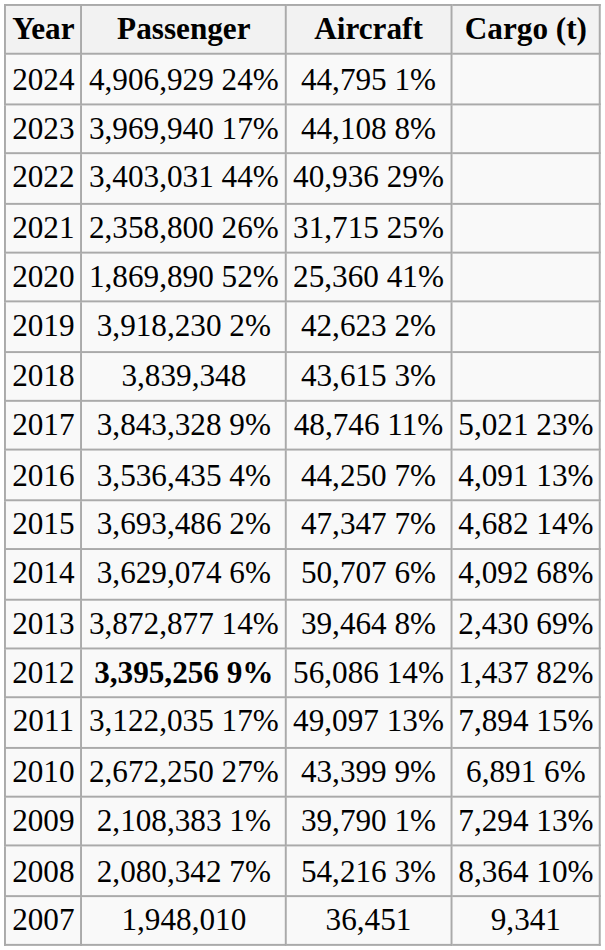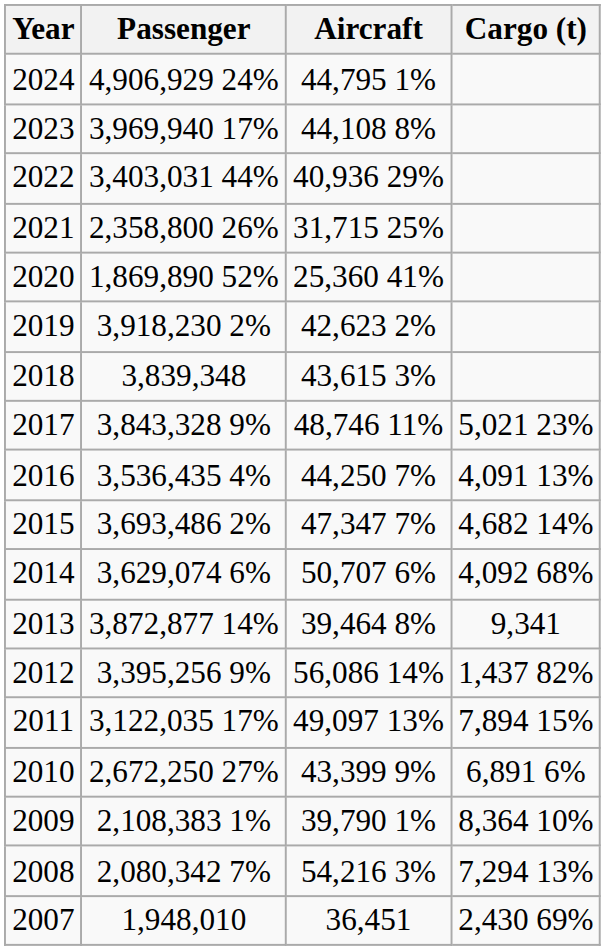 <table class="wikitable">
 <tr>
 <th>Year</th>
 <th style="text-align:center;">Passenger</th>
 <th>Aircraft</th>
 <th>Cargo (t)</th>
 </tr>
 <tr style="text-align:center;">
 <td>2024</td>
 <td style="text-align:center;">4,906,929  24%</td>
 <td>44,795  1%</td>
 <td></td>
 </tr>
 <tr style="text-align:center;">
 <td>2023</td>
 <td style="text-align:center;">3,969,940  17%</td>
 <td>44,108  8%</td>
 <td></td>
 </tr>
 <tr style="text-align:center;">
 <td>2022</td>
 <td style="text-align:center;">3,403,031  44%</td>
 <td>40,936  29%</td>
 <td></td>
 </tr>
 <tr style="text-align:center;">
 <td>2021</td>
 <td style="text-align:center;">2,358,800  26%</td>
 <td>31,715  25%</td>
 <td></td>
 </tr>
 <tr style="text-align:center;">
 <td>2020</td>
 <td style="text-align:center;">1,869,890  52%</td>
 <td>25,360  41%</td>
 <td></td>
 </tr>
 <tr style="text-align:center;">
 <td>2019</td>
 <td style="text-align:center;">3,918,230  2%</td>
 <td>42,623  2%</td>
 <td></td>
 </tr>
 <tr style="text-align:center;">
 <td>2018</td>
 <td style="text-align:center;">3,839,348 </td>
 <td>43,615  3%</td>
 <td></td>
 </tr>
 <tr style="text-align:center;">
 <td>2017</td>
 <td style="text-align:center;">3,843,328  9%</td>
 <td>48,746  11%</td>
 <td>5,021  23%</td>
 </tr>
 <tr style="text-align:center;">
 <td>2016</td>
 <td style="text-align:center;">3,536,435  4%</td>
 <td>44,250  7%</td>
 <td>4,091  13%</td>
 </tr>
 <tr style="text-align:center;">
 <td>2015</td>
 <td style="text-align:center;">3,693,486  2%</td>
 <td>47,347  7%</td>
 <td>4,682  14%</td>
 </tr>
 <tr style="text-align:center;">
 <td>2014</td>
 <td style="text-align:center;">3,629,074  6%</td>
 <td>50,707  6%</td>
 <td>4,092  68%</td>
 </tr>
 <tr style="text-align:center;">
 <td>2013</td>
 <td style="text-align:center;">3,872,877  14%</td>
 <td>39,464  8%</td>
-<td>2,430  69%</td>
+<td>9,341</td>
 </tr>
 <tr style="text-align:center;">
 <td>2012</td>
-<td style="text-align:center;"><strong>3,395,256  9%</strong></td>
+<td style="text-align:center;">3,395,256  9%</td>
 <td>56,086  14%</td>
 <td>1,437  82%</td>
 </tr>
 <tr style="text-align:center;">
 <td>2011</td>
 <td style="text-align:center;">3,122,035  17%</td>
 <td>49,097  13%</td>
 <td>7,894  15%</td>
 </tr>
 <tr style="text-align:center;">
 <td>2010</td>
 <td style="text-align:center;">2,672,250  27%</td>
 <td>43,399  9%</td>
 <td>6,891  6%</td>
 </tr>
 <tr style="text-align:center;">
 <td>2009</td>
 <td style="text-align:center;">2,108,383  1%</td>
 <td>39,790  1%</td>
-<td>7,294  13%</td>
+<td>8,364  10%</td>
 </tr>
 <tr style="text-align:center;">
 <td>2008</td>
 <td style="text-align:center;">2,080,342  7%</td>
 <td>54,216  3%</td>
-<td>8,364  10%</td>
+<td>7,294  13%</td>
 </tr>
 <tr style="text-align:center;">
 <td>2007</td>
 <td style="text-align:center;">1,948,010</td>
 <td>36,451</td>
-<td>9,341</td>
+<td>2,430  69%</td>
 </tr>
 </table>
